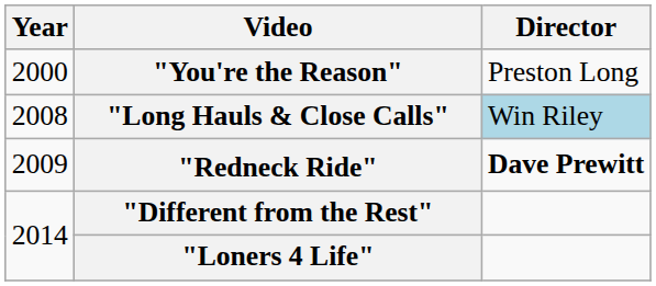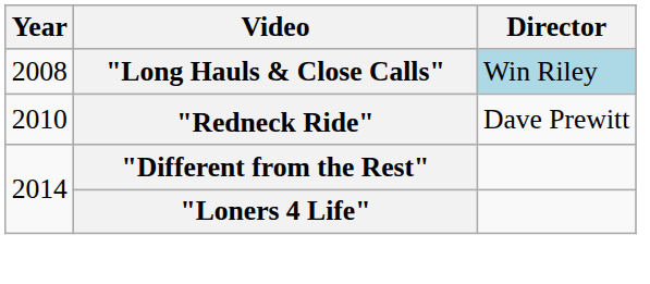 <table class="wikitable plainrowheaders">
 <tr>
 <th>Year</th>
 <th style="width:14em;">Video</th>
 <th>Director</th>
 </tr>
 <tr>
-<td>2000</td>
-<th scope="row">"You're the Reason"</th>
-<td>Preston Long</td>
-</tr>
-<tr>
 <td>2008</td>
 <th scope="row">"Long Hauls & Close Calls"</th>
 <td style="background: lightblue;">Win Riley</td>
 </tr>
 <tr>
-<td>2009</td>
+<td>2010</td>
 <th>"Redneck Ride"<sup></sup></th>
-<td><strong>Dave Prewitt</strong></td>
+<td>Dave Prewitt</td>
 </tr>
 <tr>
 <td rowspan="2">2014</td>
 <th scope="row">"Different from the Rest"</th>
 <td></td>
 </tr>
 <tr>
 <th Scope="row">"Loners 4 Life"</th>
 <td></td>
 </tr>
 </table>
